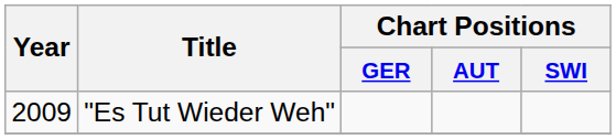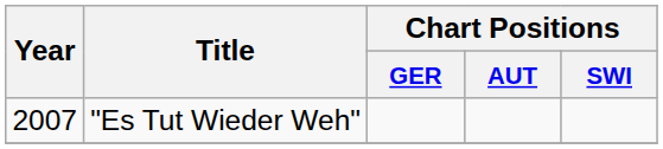 <table class="wikitable">
 <tr>
 <th rowspan="2">Year</th>
 <th rowspan="2">Title</th>
 <th colspan="3">Chart Positions</th>
 </tr>
 <tr>
 <th width="46"><small><a href='#'>GER</a></small></th>
 <th width="46"><small><a href='#'>AUT</a></small></th>
 <th width="46"><small><a href='#'>SWI</a></small></th>
 </tr>
 <tr>
-<td>2009</td>
+<td>2007</td>
 <td>"Es Tut Wieder Weh"</td>
 <td></td>
 <td></td>
 <td></td>
 </tr>
 <tr>
 </tr>
 </table>
